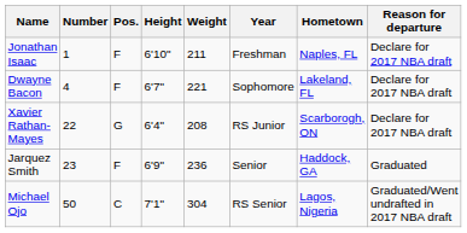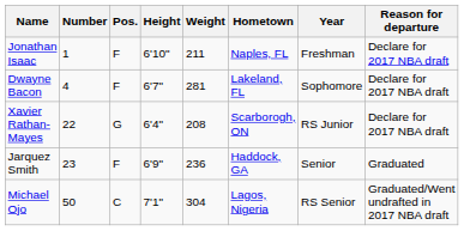 <table class="wikitable sortable" border="1">
 <tr>
 <th>Name</th>
 <th>Number</th>
 <th>Pos.</th>
 <th>Height</th>
 <th>Weight</th>
+<th>Hometown</th>
 <th>Year</th>
-<th>Hometown</th>
 <th class="unsortable">Reason for departure</th>
 </tr>
 <tr>
 <td><a href='#'>Jonathan Isaac</a></td>
 <td>1</td>
 <td>F</td>
 <td>6'10"</td>
 <td>211</td>
+<td><a href='#'>Naples, FL</a></td>
 <td>Freshman</td>
-<td><a href='#'>Naples, FL</a></td>
 <td>Declare for <a href='#'>2017 NBA draft</a></td>
 </tr>
 <tr>
 <td><a href='#'>Dwayne Bacon</a></td>
 <td>4</td>
 <td>F</td>
 <td>6'7"</td>
-<td>221</td>
+<td>281</td>
+<td><a href='#'>Lakeland, FL</a></td>
 <td>Sophomore</td>
-<td><a href='#'>Lakeland, FL</a></td>
 <td>Declare for 2017 NBA draft</td>
 </tr>
 <tr>
 <td><a href='#'>Xavier Rathan-Mayes</a></td>
 <td>22</td>
 <td>G</td>
 <td>6'4"</td>
 <td>208</td>
+<td><a href='#'>Scarborogh, ON</a></td>
 <td>RS Junior</td>
-<td><a href='#'>Scarborogh, ON</a></td>
 <td>Declare for 2017 NBA draft</td>
 </tr>
 <tr>
 <td>Jarquez Smith</td>
 <td>23</td>
 <td>F</td>
 <td>6'9"</td>
 <td>236</td>
+<td><a href='#'>Haddock, GA</a></td>
 <td>Senior</td>
-<td><a href='#'>Haddock, GA</a></td>
 <td>Graduated</td>
 </tr>
 <tr>
 <td><a href='#'>Michael Ojo</a></td>
 <td>50</td>
 <td>C</td>
 <td>7'1"</td>
 <td>304</td>
+<td><a href='#'>Lagos, Nigeria</a></td>
 <td>RS Senior</td>
-<td><a href='#'>Lagos, Nigeria</a></td>
 <td>Graduated/Went undrafted in 2017 NBA draft</td>
 </tr>
 </table>
